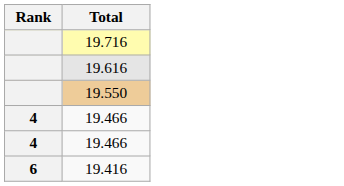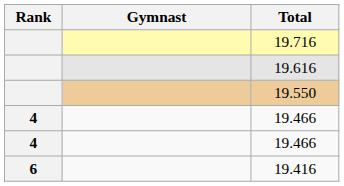 <table class="wikitable sortable" style="text-align:center; font-size:95%">
 <tr>
 <th scope="col" style="width:50px;">Rank</th>
+<th scope="col" style="width:180px;">Gymnast</th>
 <th scope="col" style="width:80px;">Total</th>
 </tr>
 <tr style="background:#fffcaf;">
 <th scope=row style="text-align:center"></th>
+<td style="text-align:left;"></td>
 <td>19.716</td>
 </tr>
 <tr style="background:#e5e5e5;">
 <th scope=row style="text-align:center"></th>
+<td style="text-align:left;"></td>
 <td>19.616</td>
 </tr>
 <tr style="background:#ec9;">
 <th scope=row style="text-align:center"></th>
+<td style="text-align:left;"></td>
 <td>19.550</td>
 </tr>
 <tr>
 <th scope=row style="text-align:center">4</th>
+<td style="text-align:left;"></td>
 <td>19.466</td>
 </tr>
 <tr>
 <th scope=row style="text-align:center">4</th>
+<td style="text-align:left;"></td>
 <td>19.466</td>
 </tr>
 <tr>
 <th scope=row style="text-align:center">6</th>
+<td style="text-align:left;"></td>
 <td>19.416</td>
 </tr>
 </table>
